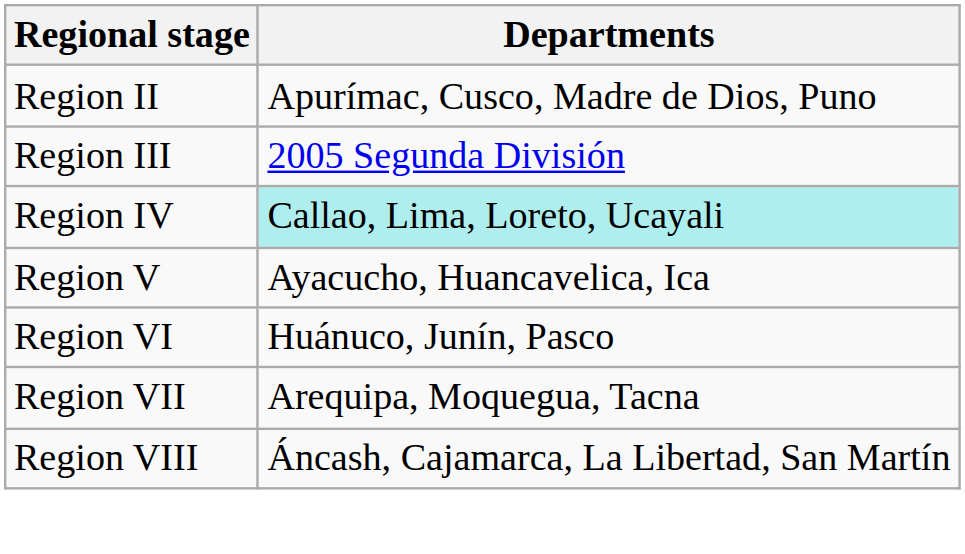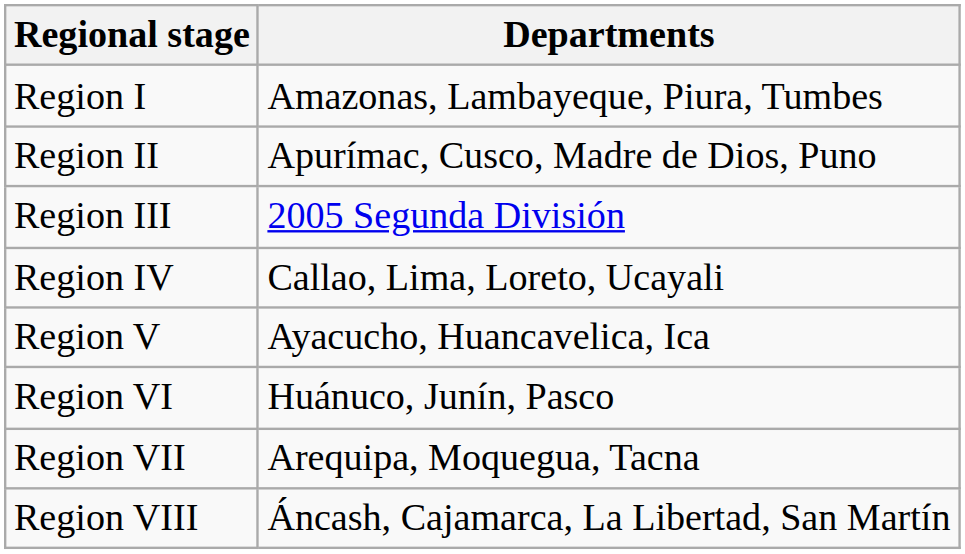 <table class="wikitable">
 <tr>
 <th>Regional stage</th>
 <th>Departments</th>
+</tr>
+<tr>
+<td>Region I</td>
+<td>Amazonas, Lambayeque, Piura, Tumbes</td>
 </tr>
 <tr>
 <td>Region II</td>
 <td>Apurímac, Cusco, Madre de Dios, Puno</td>
 </tr>
 <tr>
 <td>Region III</td>
 <td><a href='#'>2005 Segunda División</a></td>
 </tr>
 <tr>
 <td>Region IV</td>
-<td style="background: paleturquoise;">Callao, Lima, Loreto, Ucayali</td>
+<td>Callao, Lima, Loreto, Ucayali</td>
 </tr>
 <tr>
 <td>Region V</td>
 <td>Ayacucho, Huancavelica, Ica</td>
 </tr>
 <tr>
 <td>Region VI</td>
 <td>Huánuco, Junín, Pasco</td>
 </tr>
 <tr>
 <td>Region VII</td>
 <td>Arequipa, Moquegua, Tacna</td>
 </tr>
 <tr>
 <td>Region VIII</td>
 <td>Áncash, Cajamarca, La Libertad, San Martín</td>
 </tr>
 </table>
